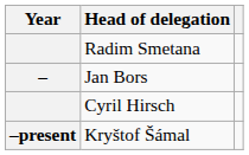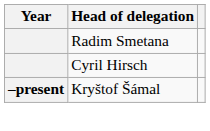 <table class="wikitable plainrowheaders">
 <tr>
 <th>Year</th>
 <th>Head of delegation</th>
 <th></th>
 </tr>
 <tr>
 <th scope="row"></th>
 <td>Radim Smetana</td>
-<td></td>
-</tr>
-<tr>
-<th scope="row">–</th>
-<td>Jan Bors</td>
 <td></td>
 </tr>
 <tr>
 <th scope="row"></th>
 <td>Cyril Hirsch</td>
 <td></td>
 </tr>
 <tr>
 <th scope="row">–present</th>
 <td>Kryštof Šámal</td>
 <td></td>
 </tr>
 </table>
